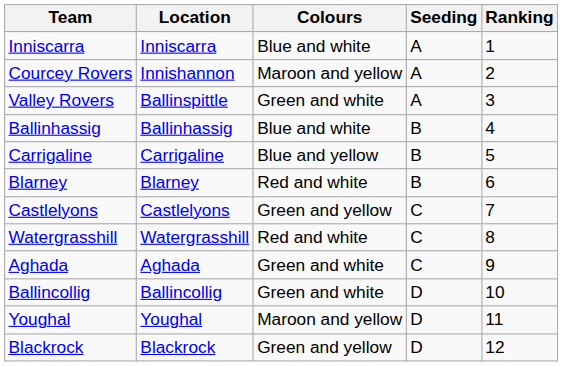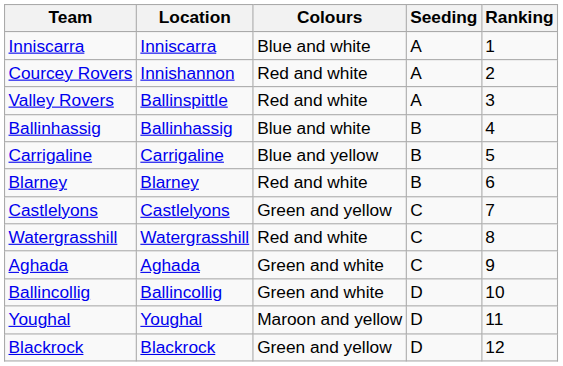 <table class="wikitable sortable">
 <tr>
 <th>Team</th>
 <th>Location</th>
 <th>Colours</th>
 <th>Seeding</th>
 <th>Ranking</th>
 </tr>
 <tr>
 <td><a href='#'>Inniscarra</a></td>
 <td><a href='#'>Inniscarra</a></td>
 <td>Blue and white</td>
 <td>A</td>
 <td>1</td>
 </tr>
 <tr>
 <td><a href='#'>Courcey Rovers</a></td>
 <td><a href='#'>Innishannon</a></td>
-<td>Maroon and yellow</td>
+<td>Red and white</td>
 <td>A</td>
 <td>2</td>
 </tr>
 <tr>
 <td><a href='#'>Valley Rovers</a></td>
 <td><a href='#'>Ballinspittle</a></td>
-<td>Green and white</td>
+<td>Red and white</td>
 <td>A</td>
 <td>3</td>
 </tr>
 <tr>
 <td><a href='#'>Ballinhassig</a></td>
 <td><a href='#'>Ballinhassig</a></td>
 <td>Blue and white</td>
 <td>B</td>
 <td>4</td>
 </tr>
 <tr>
 <td><a href='#'>Carrigaline</a></td>
 <td><a href='#'>Carrigaline</a></td>
 <td>Blue and yellow</td>
 <td>B</td>
 <td>5</td>
 </tr>
 <tr>
 <td><a href='#'>Blarney</a></td>
 <td><a href='#'>Blarney</a></td>
 <td>Red and white</td>
 <td>B</td>
 <td>6</td>
 </tr>
 <tr>
 <td><a href='#'>Castlelyons</a></td>
 <td><a href='#'>Castlelyons</a></td>
 <td>Green and yellow</td>
 <td>C</td>
 <td>7</td>
 </tr>
 <tr>
 <td><a href='#'>Watergrasshill</a></td>
 <td><a href='#'>Watergrasshill</a></td>
 <td>Red and white</td>
 <td>C</td>
 <td>8</td>
 </tr>
 <tr>
 <td><a href='#'>Aghada</a></td>
 <td><a href='#'>Aghada</a></td>
 <td>Green and white</td>
 <td>C</td>
 <td>9</td>
 </tr>
 <tr>
 <td><a href='#'>Ballincollig</a></td>
 <td><a href='#'>Ballincollig</a></td>
 <td>Green and white</td>
 <td>D</td>
 <td>10</td>
 </tr>
 <tr>
 <td><a href='#'>Youghal</a></td>
 <td><a href='#'>Youghal</a></td>
 <td>Maroon and yellow</td>
 <td>D</td>
 <td>11</td>
 </tr>
 <tr>
 <td><a href='#'>Blackrock</a></td>
 <td><a href='#'>Blackrock</a></td>
 <td>Green and yellow</td>
 <td>D</td>
 <td>12</td>
 </tr>
 </table>
